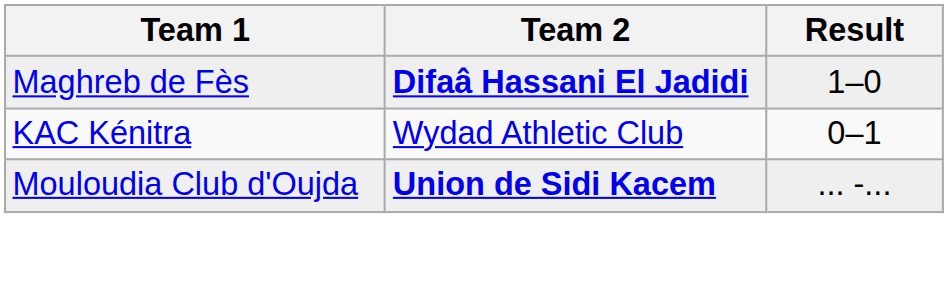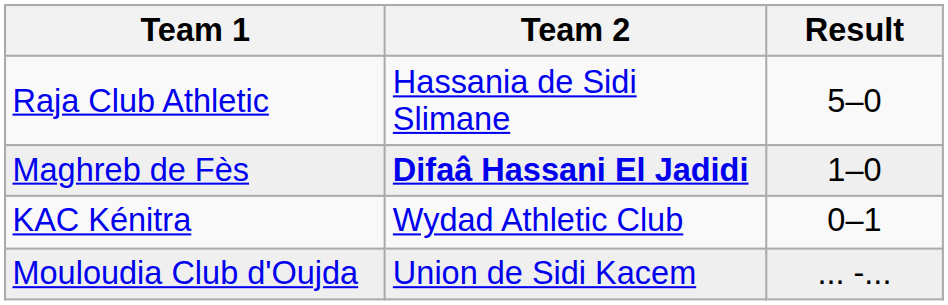 <table class="wikitable">
 <tr>
 <th width="180">Team 1</th>
 <th width="180">Team 2</th>
 <th width="80">Result</th>
+</tr>
+<tr>
+<td><a href='#'>Raja Club Athletic</a></td>
+<td><a href='#'>Hassania de Sidi Slimane</a></td>
+<td align="center">5–0</td>
 </tr>
 <tr style="background:#EFEFEF">
 <td><a href='#'>Maghreb de Fès</a></td>
 <td><strong><a href='#'>Difaâ Hassani El Jadidi</a></strong></td>
 <td align="center">1–0</td>
 </tr>
 <tr>
 <td><a href='#'>KAC Kénitra</a></td>
 <td><a href='#'>Wydad Athletic Club</a></td>
 <td align="center">0–1</td>
 </tr>
 <tr style="background:#EFEFEF">
 <td><a href='#'>Mouloudia Club d'Oujda</a></td>
-<td><strong><a href='#'>Union de Sidi Kacem</a></strong></td>
+<td><a href='#'>Union de Sidi Kacem</a></td>
 <td align="center">... -...</td>
 </tr>
 </table>
